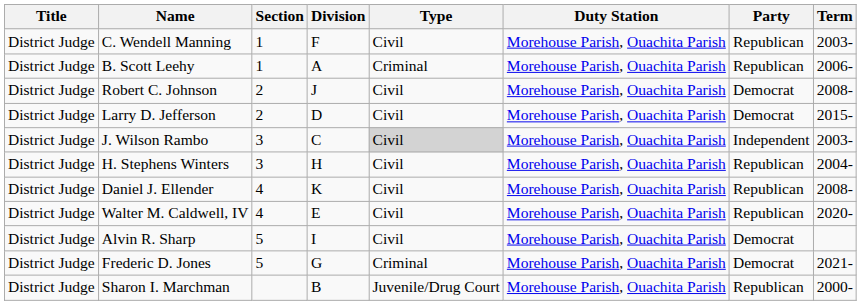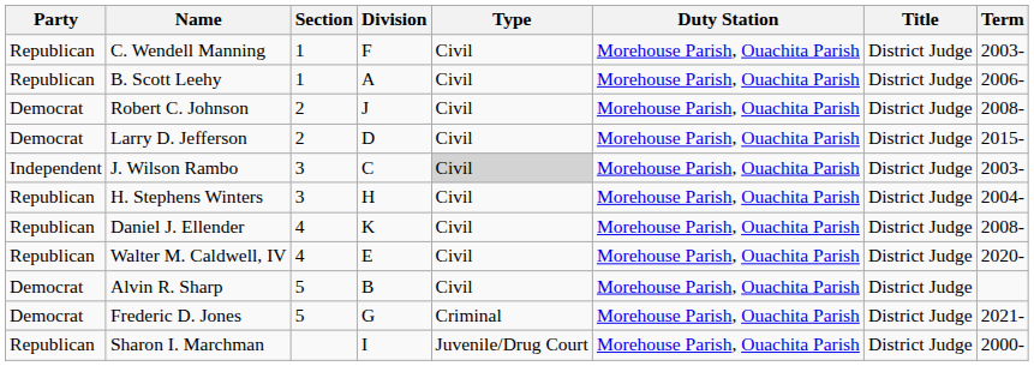 <table class="wikitable sortable">
 <tr>
-<th>Title</th>
+<th>Party</th>
 <th>Name</th>
 <th>Section</th>
 <th>Division</th>
 <th>Type</th>
 <th>Duty Station</th>
-<th>Party</th>
+<th>Title</th>
 <th>Term</th>
 </tr>
 <tr>
-<td>District Judge</td>
+<td>Republican</td>
 <td>C. Wendell Manning</td>
 <td>1</td>
 <td>F</td>
 <td>Civil</td>
 <td><a href='#'>Morehouse Parish</a>, <a href='#'>Ouachita Parish</a></td>
-<td>Republican</td>
+<td>District Judge</td>
 <td>2003-</td>
 </tr>
 <tr>
-<td>District Judge</td>
+<td>Republican</td>
 <td>B. Scott Leehy</td>
 <td>1</td>
 <td>A</td>
-<td>Criminal</td>
+<td>Civil</td>
 <td><a href='#'>Morehouse Parish</a>, <a href='#'>Ouachita Parish</a></td>
-<td>Republican</td>
+<td>District Judge</td>
 <td>2006-</td>
 </tr>
 <tr>
-<td>District Judge</td>
+<td>Democrat</td>
 <td>Robert C. Johnson</td>
 <td>2</td>
 <td>J</td>
 <td>Civil</td>
 <td><a href='#'>Morehouse Parish</a>, <a href='#'>Ouachita Parish</a></td>
-<td>Democrat</td>
+<td>District Judge</td>
 <td>2008-</td>
 </tr>
 <tr>
-<td>District Judge</td>
+<td>Democrat</td>
 <td>Larry D. Jefferson</td>
 <td>2</td>
 <td>D</td>
 <td>Civil</td>
 <td><a href='#'>Morehouse Parish</a>, <a href='#'>Ouachita Parish</a></td>
-<td>Democrat</td>
+<td>District Judge</td>
 <td>2015-</td>
 </tr>
 <tr>
-<td>District Judge</td>
+<td>Independent</td>
 <td>J. Wilson Rambo</td>
 <td>3</td>
 <td>C</td>
 <td style="background: lightgrey;">Civil</td>
 <td><a href='#'>Morehouse Parish</a>, <a href='#'>Ouachita Parish</a></td>
-<td>Independent</td>
+<td>District Judge</td>
 <td>2003-</td>
 </tr>
 <tr>
-<td>District Judge</td>
+<td>Republican</td>
 <td>H. Stephens Winters</td>
 <td>3</td>
 <td>H</td>
 <td>Civil</td>
 <td><a href='#'>Morehouse Parish</a>, <a href='#'>Ouachita Parish</a></td>
-<td>Republican</td>
+<td>District Judge</td>
 <td>2004-</td>
 </tr>
 <tr>
-<td>District Judge</td>
+<td>Republican</td>
 <td>Daniel J. Ellender</td>
 <td>4</td>
 <td>K</td>
 <td>Civil</td>
 <td><a href='#'>Morehouse Parish</a>, <a href='#'>Ouachita Parish</a></td>
-<td>Republican</td>
+<td>District Judge</td>
 <td>2008-</td>
 </tr>
 <tr>
-<td>District Judge</td>
+<td>Republican</td>
 <td>Walter M.  Caldwell, IV</td>
 <td>4</td>
 <td>E</td>
 <td>Civil</td>
 <td><a href='#'>Morehouse Parish</a>, <a href='#'>Ouachita Parish</a></td>
-<td>Republican</td>
+<td>District Judge</td>
 <td>2020-</td>
 </tr>
 <tr>
-<td>District Judge</td>
+<td>Democrat</td>
 <td>Alvin R. Sharp</td>
 <td>5</td>
-<td>I</td>
+<td>B</td>
 <td>Civil</td>
 <td><a href='#'>Morehouse Parish</a>, <a href='#'>Ouachita Parish</a></td>
-<td>Democrat</td>
+<td>District Judge</td>
 <td></td>
 </tr>
 <tr>
-<td>District Judge</td>
+<td>Democrat</td>
 <td>Frederic D. Jones</td>
 <td>5</td>
 <td>G</td>
 <td>Criminal</td>
 <td><a href='#'>Morehouse Parish</a>, <a href='#'>Ouachita Parish</a></td>
-<td>Democrat</td>
+<td>District Judge</td>
 <td>2021-</td>
 </tr>
 <tr>
-<td>District Judge</td>
+<td>Republican</td>
 <td>Sharon I. Marchman</td>
 <td></td>
-<td>B</td>
+<td>I</td>
 <td>Juvenile/Drug Court</td>
 <td><a href='#'>Morehouse Parish</a>, <a href='#'>Ouachita Parish</a></td>
-<td>Republican</td>
+<td>District Judge</td>
 <td>2000-</td>
 </tr>
 </table>
